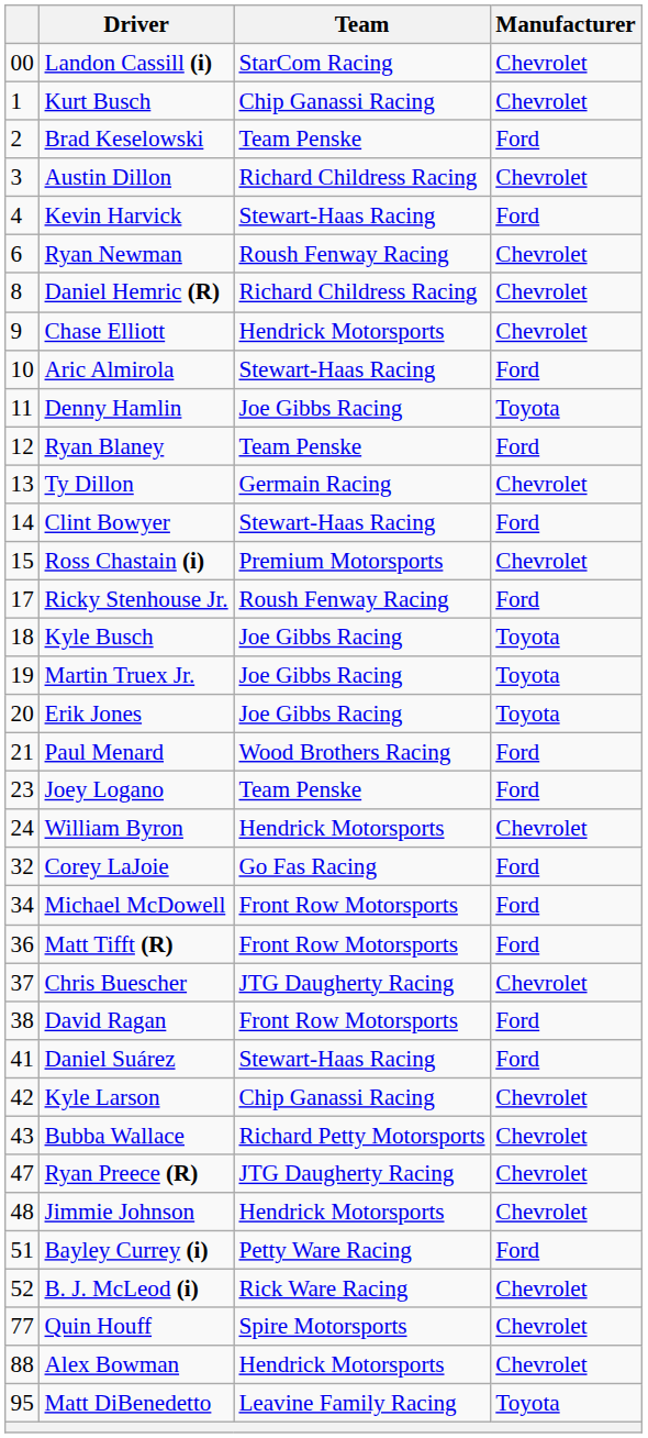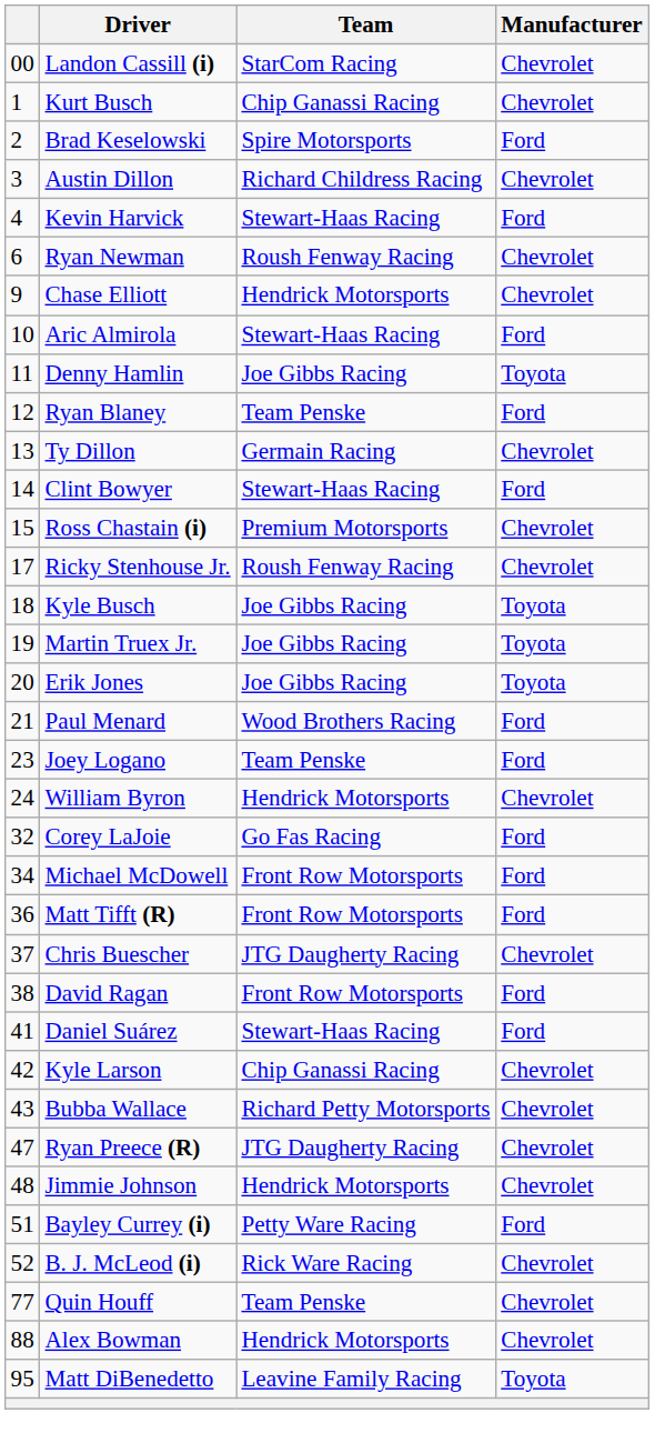 <table class="wikitable" style="font-size:95%">
 <tr>
 <th></th>
 <th>Driver</th>
 <th>Team</th>
 <th>Manufacturer</th>
 </tr>
 <tr>
 <td>00</td>
 <td><a href='#'>Landon Cassill</a> <strong>(i)</strong></td>
 <td><a href='#'>StarCom Racing</a></td>
 <td><a href='#'>Chevrolet</a></td>
 </tr>
 <tr>
 <td>1</td>
 <td><a href='#'>Kurt Busch</a></td>
 <td><a href='#'>Chip Ganassi Racing</a></td>
 <td><a href='#'>Chevrolet</a></td>
 </tr>
 <tr>
 <td>2</td>
 <td><a href='#'>Brad Keselowski</a></td>
-<td><a href='#'>Team Penske</a></td>
+<td><a href='#'>Spire Motorsports</a></td>
 <td><a href='#'>Ford</a></td>
 </tr>
 <tr>
 <td>3</td>
 <td><a href='#'>Austin Dillon</a></td>
 <td><a href='#'>Richard Childress Racing</a></td>
 <td><a href='#'>Chevrolet</a></td>
 </tr>
 <tr>
 <td>4</td>
 <td><a href='#'>Kevin Harvick</a></td>
 <td><a href='#'>Stewart-Haas Racing</a></td>
 <td><a href='#'>Ford</a></td>
 </tr>
 <tr>
 <td>6</td>
 <td><a href='#'>Ryan Newman</a></td>
 <td><a href='#'>Roush Fenway Racing</a></td>
-<td><a href='#'>Chevrolet</a></td>
-</tr>
-<tr>
-<td>8</td>
-<td><a href='#'>Daniel Hemric</a> <strong>(R)</strong></td>
-<td><a href='#'>Richard Childress Racing</a></td>
 <td><a href='#'>Chevrolet</a></td>
 </tr>
 <tr>
 <td>9</td>
 <td><a href='#'>Chase Elliott</a></td>
 <td><a href='#'>Hendrick Motorsports</a></td>
 <td><a href='#'>Chevrolet</a></td>
 </tr>
 <tr>
 <td>10</td>
 <td><a href='#'>Aric Almirola</a></td>
 <td><a href='#'>Stewart-Haas Racing</a></td>
 <td><a href='#'>Ford</a></td>
 </tr>
 <tr>
 <td>11</td>
 <td><a href='#'>Denny Hamlin</a></td>
 <td><a href='#'>Joe Gibbs Racing</a></td>
 <td><a href='#'>Toyota</a></td>
 </tr>
 <tr>
 <td>12</td>
 <td><a href='#'>Ryan Blaney</a></td>
 <td><a href='#'>Team Penske</a></td>
 <td><a href='#'>Ford</a></td>
 </tr>
 <tr>
 <td>13</td>
 <td><a href='#'>Ty Dillon</a></td>
 <td><a href='#'>Germain Racing</a></td>
 <td><a href='#'>Chevrolet</a></td>
 </tr>
 <tr>
 <td>14</td>
 <td><a href='#'>Clint Bowyer</a></td>
 <td><a href='#'>Stewart-Haas Racing</a></td>
 <td><a href='#'>Ford</a></td>
 </tr>
 <tr>
 <td>15</td>
 <td><a href='#'>Ross Chastain</a> <strong>(i)</strong></td>
 <td><a href='#'>Premium Motorsports</a></td>
 <td><a href='#'>Chevrolet</a></td>
 </tr>
 <tr>
 <td>17</td>
 <td><a href='#'>Ricky Stenhouse Jr.</a></td>
 <td><a href='#'>Roush Fenway Racing</a></td>
-<td><a href='#'>Ford</a></td>
+<td><a href='#'>Chevrolet</a></td>
 </tr>
 <tr>
 <td>18</td>
 <td><a href='#'>Kyle Busch</a></td>
 <td><a href='#'>Joe Gibbs Racing</a></td>
 <td><a href='#'>Toyota</a></td>
 </tr>
 <tr>
 <td>19</td>
 <td><a href='#'>Martin Truex Jr.</a></td>
 <td><a href='#'>Joe Gibbs Racing</a></td>
 <td><a href='#'>Toyota</a></td>
 </tr>
 <tr>
 <td>20</td>
 <td><a href='#'>Erik Jones</a></td>
 <td><a href='#'>Joe Gibbs Racing</a></td>
 <td><a href='#'>Toyota</a></td>
 </tr>
 <tr>
 <td>21</td>
 <td><a href='#'>Paul Menard</a></td>
 <td><a href='#'>Wood Brothers Racing</a></td>
 <td><a href='#'>Ford</a></td>
 </tr>
 <tr>
 <td>23</td>
 <td><a href='#'>Joey Logano</a></td>
 <td><a href='#'>Team Penske</a></td>
 <td><a href='#'>Ford</a></td>
 </tr>
 <tr>
 <td>24</td>
 <td><a href='#'>William Byron</a></td>
 <td><a href='#'>Hendrick Motorsports</a></td>
 <td><a href='#'>Chevrolet</a></td>
 </tr>
 <tr>
 <td>32</td>
 <td><a href='#'>Corey LaJoie</a></td>
 <td><a href='#'>Go Fas Racing</a></td>
 <td><a href='#'>Ford</a></td>
 </tr>
 <tr>
 <td>34</td>
 <td><a href='#'>Michael McDowell</a></td>
 <td><a href='#'>Front Row Motorsports</a></td>
 <td><a href='#'>Ford</a></td>
 </tr>
 <tr>
 <td>36</td>
 <td><a href='#'>Matt Tifft</a> <strong>(R)</strong></td>
 <td><a href='#'>Front Row Motorsports</a></td>
 <td><a href='#'>Ford</a></td>
 </tr>
 <tr>
 <td>37</td>
 <td><a href='#'>Chris Buescher</a></td>
 <td><a href='#'>JTG Daugherty Racing</a></td>
 <td><a href='#'>Chevrolet</a></td>
 </tr>
 <tr>
 <td>38</td>
 <td><a href='#'>David Ragan</a></td>
 <td><a href='#'>Front Row Motorsports</a></td>
 <td><a href='#'>Ford</a></td>
 </tr>
 <tr>
 <td>41</td>
 <td><a href='#'>Daniel Suárez</a></td>
 <td><a href='#'>Stewart-Haas Racing</a></td>
 <td><a href='#'>Ford</a></td>
 </tr>
 <tr>
 <td>42</td>
 <td><a href='#'>Kyle Larson</a></td>
 <td><a href='#'>Chip Ganassi Racing</a></td>
 <td><a href='#'>Chevrolet</a></td>
 </tr>
 <tr>
 <td>43</td>
 <td><a href='#'>Bubba Wallace</a></td>
 <td><a href='#'>Richard Petty Motorsports</a></td>
 <td><a href='#'>Chevrolet</a></td>
 </tr>
 <tr>
 <td>47</td>
 <td><a href='#'>Ryan Preece</a> <strong>(R)</strong></td>
 <td><a href='#'>JTG Daugherty Racing</a></td>
 <td><a href='#'>Chevrolet</a></td>
 </tr>
 <tr>
 <td>48</td>
 <td><a href='#'>Jimmie Johnson</a></td>
 <td><a href='#'>Hendrick Motorsports</a></td>
 <td><a href='#'>Chevrolet</a></td>
 </tr>
 <tr>
 <td>51</td>
 <td><a href='#'>Bayley Currey</a> <strong>(i)</strong></td>
 <td><a href='#'>Petty Ware Racing</a></td>
 <td><a href='#'>Ford</a></td>
 </tr>
 <tr>
 <td>52</td>
 <td><a href='#'>B. J. McLeod</a> <strong>(i)</strong></td>
 <td><a href='#'>Rick Ware Racing</a></td>
 <td><a href='#'>Chevrolet</a></td>
 </tr>
 <tr>
 <td>77</td>
 <td><a href='#'>Quin Houff</a></td>
-<td><a href='#'>Spire Motorsports</a></td>
+<td><a href='#'>Team Penske</a></td>
 <td><a href='#'>Chevrolet</a></td>
 </tr>
 <tr>
 <td>88</td>
 <td><a href='#'>Alex Bowman</a></td>
 <td><a href='#'>Hendrick Motorsports</a></td>
 <td><a href='#'>Chevrolet</a></td>
 </tr>
 <tr>
 <td>95</td>
 <td><a href='#'>Matt DiBenedetto</a></td>
 <td><a href='#'>Leavine Family Racing</a></td>
 <td><a href='#'>Toyota</a></td>
 </tr>
 <tr>
 <th colspan="4"></th>
 </tr>
 </table>
